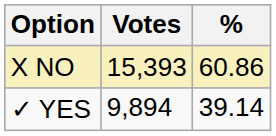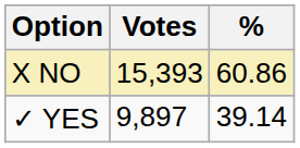 <table class="wikitable">
 <tr>
 <th>Option</th>
 <th>Votes</th>
 <th>%</th>
 </tr>
 <tr>
 <td style=background:#f8f1bd>X NO</td>
 <td style=background:#f8f1bd>15,393</td>
 <td style=background:#f8f1bd>60.86</td>
 </tr>
 <tr>
 <td>✓ YES</td>
-<td>9,894</td>
+<td>9,897</td>
 <td>39.14</td>
 </tr>
 </table>
